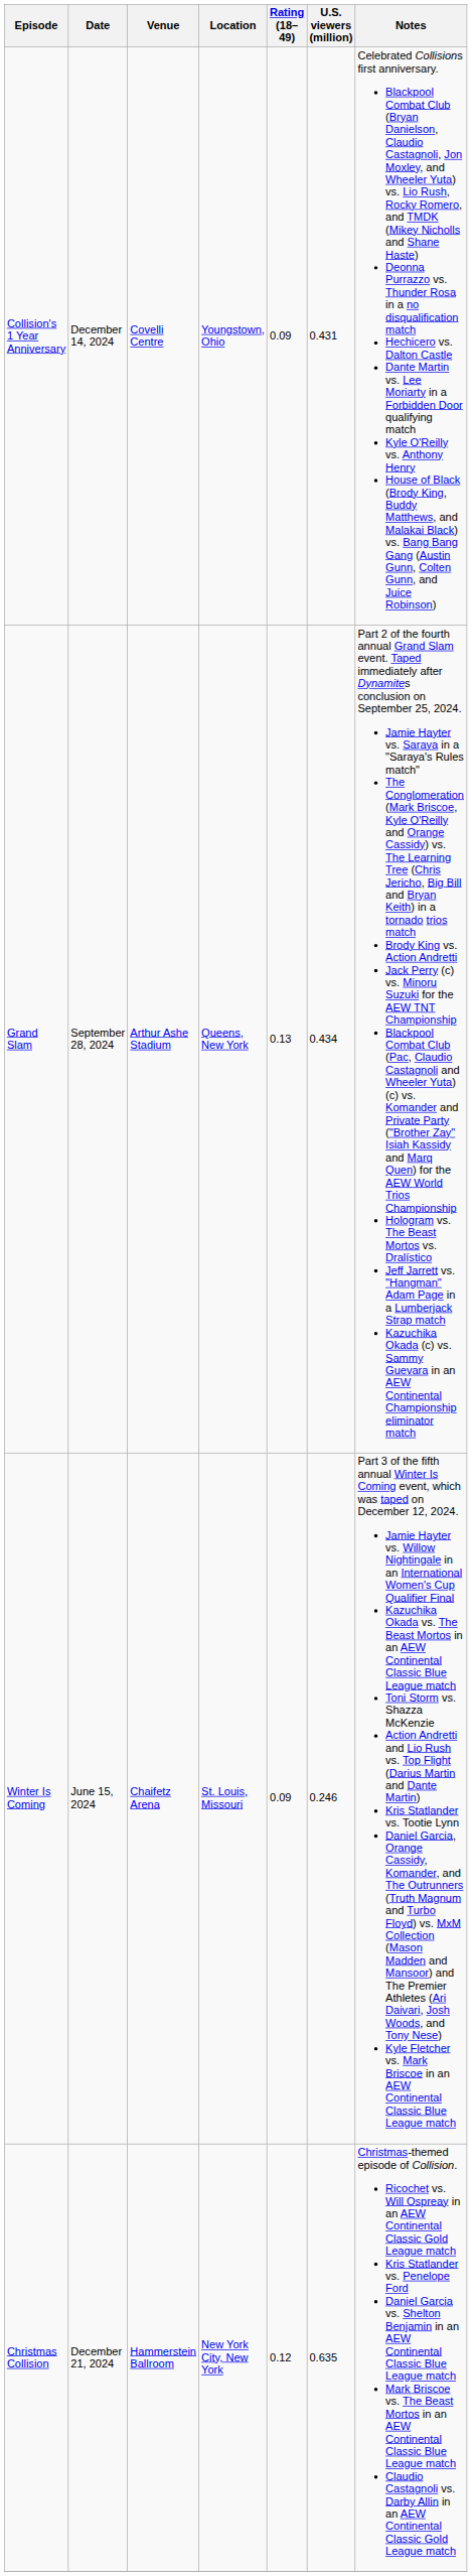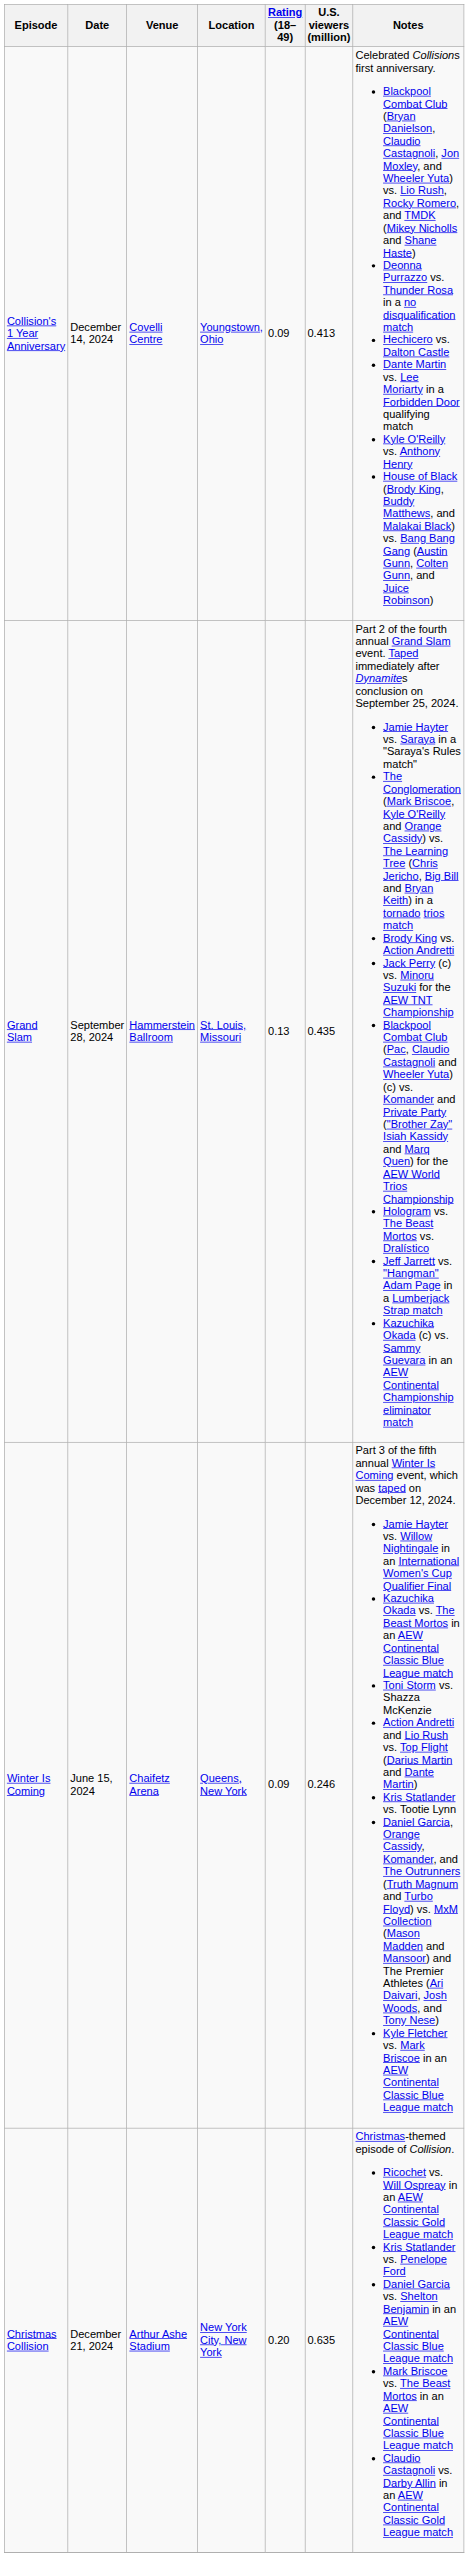 <table class="wikitable plainrowheaders sortable">
 <tr>
 <th>Episode</th>
 <th>Date</th>
 <th>Venue</th>
 <th>Location</th>
 <th><a href='#'>Rating</a><br>(18–49)</th>
 <th>U.S. viewers<br>(million)</th>
 <th>Notes</th>
 </tr>
 <tr>
 <td><a href='#'>Collision's 1 Year Anniversary</a></td>
 <td>December 14, 2024</td>
 <td><a href='#'>Covelli Centre</a></td>
 <td><a href='#'>Youngstown, Ohio</a></td>
 <td>0.09</td>
-<td>0.431</td>
+<td>0.413</td>
 <td>Celebrated <em>Collision</em>s first anniversary.<br><ul><li><a href='#'>Blackpool Combat Club</a> (<a href='#'>Bryan Danielson</a>, <a href='#'>Claudio Castagnoli</a>, <a href='#'>Jon Moxley</a>, and <a href='#'>Wheeler Yuta</a>) vs. <a href='#'>Lio Rush</a>, <a href='#'>Rocky Romero</a>, and <a href='#'>TMDK</a> (<a href='#'>Mikey Nicholls</a> and <a href='#'>Shane Haste</a>)</li><li><a href='#'>Deonna Purrazzo</a> vs. <a href='#'>Thunder Rosa</a> in a <a href='#'>no disqualification match</a></li><li><a href='#'>Hechicero</a> vs. <a href='#'>Dalton Castle</a></li><li><a href='#'>Dante Martin</a> vs. <a href='#'>Lee Moriarty</a> in a <a href='#'>Forbidden Door</a> qualifying match</li><li><a href='#'>Kyle O'Reilly</a> vs. <a href='#'>Anthony Henry</a></li><li><a href='#'>House of Black</a> (<a href='#'>Brody King</a>, <a href='#'>Buddy Matthews</a>, and <a href='#'>Malakai Black</a>) vs. <a href='#'>Bang Bang Gang</a> (<a href='#'>Austin Gunn</a>, <a href='#'>Colten Gunn</a>, and <a href='#'>Juice Robinson</a>)</li></ul></td>
 </tr>
 <tr>
 <td><a href='#'>Grand Slam</a></td>
 <td>September 28, 2024</td>
-<td><a href='#'>Arthur Ashe Stadium</a></td>
-<td><a href='#'>Queens, New York</a></td>
+<td><a href='#'>Hammerstein Ballroom</a></td>
+<td><a href='#'>St. Louis, Missouri</a></td>
 <td>0.13</td>
-<td>0.434</td>
+<td>0.435</td>
 <td>Part 2 of the fourth annual <a href='#'>Grand Slam</a> event. <a href='#'>Taped</a> immediately after <em><a href='#'>Dynamite</a></em>s conclusion on September 25, 2024.<br><ul><li><a href='#'>Jamie Hayter</a> vs. <a href='#'>Saraya</a> in a "Saraya's Rules match"</li><li><a href='#'>The Conglomeration</a> (<a href='#'>Mark Briscoe</a>, <a href='#'>Kyle O'Reilly</a> and <a href='#'>Orange Cassidy</a>) vs. <a href='#'>The Learning Tree</a> (<a href='#'>Chris Jericho</a>, <a href='#'>Big Bill</a> and <a href='#'>Bryan Keith</a>) in a <a href='#'>tornado</a> <a href='#'>trios match</a></li><li><a href='#'>Brody King</a> vs. <a href='#'>Action Andretti</a></li><li><a href='#'>Jack Perry</a> (c) vs. <a href='#'>Minoru Suzuki</a> for the <a href='#'>AEW TNT Championship</a></li><li><a href='#'>Blackpool Combat Club</a> (<a href='#'>Pac</a>, <a href='#'>Claudio Castagnoli</a> and <a href='#'>Wheeler Yuta</a>) (c) vs. <a href='#'>Komander</a> and <a href='#'>Private Party</a> (<a href='#'>"Brother Zay" Isiah Kassidy</a> and <a href='#'>Marq Quen</a>) for the <a href='#'>AEW World Trios Championship</a></li><li><a href='#'>Hologram</a> vs. <a href='#'>The Beast Mortos</a> vs. <a href='#'>Dralístico</a></li><li><a href='#'>Jeff Jarrett</a> vs. <a href='#'>"Hangman" Adam Page</a> in a <a href='#'>Lumberjack</a> <a href='#'>Strap match</a></li><li><a href='#'>Kazuchika Okada</a> (c) vs. <a href='#'>Sammy Guevara</a> in an <a href='#'>AEW Continental Championship</a> <a href='#'>eliminator match</a></li></ul></td>
 </tr>
 <tr>
 <td><a href='#'>Winter Is Coming</a></td>
 <td>June 15, 2024</td>
 <td><a href='#'>Chaifetz Arena</a></td>
-<td><a href='#'>St. Louis, Missouri</a></td>
+<td><a href='#'>Queens, New York</a></td>
 <td>0.09</td>
 <td>0.246</td>
 <td>Part 3 of the fifth annual <a href='#'>Winter Is Coming</a> event, which was <a href='#'>taped</a> on December 12, 2024.<br><ul><li><a href='#'>Jamie Hayter</a> vs. <a href='#'>Willow Nightingale</a> in an <a href='#'>International Women's Cup Qualifier Final</a></li><li><a href='#'>Kazuchika Okada</a> vs. <a href='#'>The Beast Mortos</a> in an <a href='#'>AEW Continental Classic Blue League match</a></li><li><a href='#'>Toni Storm</a> vs. Shazza McKenzie</li><li><a href='#'>Action Andretti</a> and <a href='#'>Lio Rush</a> vs. <a href='#'>Top Flight</a> (<a href='#'>Darius Martin</a> and <a href='#'>Dante Martin</a>)</li><li><a href='#'>Kris Statlander</a> vs. Tootie Lynn</li><li><a href='#'>Daniel Garcia</a>, <a href='#'>Orange Cassidy</a>, <a href='#'>Komander</a>, and <a href='#'>The Outrunners</a> (<a href='#'>Truth Magnum</a> and <a href='#'>Turbo Floyd</a>) vs. <a href='#'>MxM Collection</a> (<a href='#'>Mason Madden</a> and <a href='#'>Mansoor</a>) and The Premier Athletes (<a href='#'>Ari Daivari</a>, <a href='#'>Josh Woods</a>, and <a href='#'>Tony Nese</a>)</li><li><a href='#'>Kyle Fletcher</a> vs. <a href='#'>Mark Briscoe</a> in an <a href='#'>AEW Continental Classic Blue League match</a></li></ul></td>
 </tr>
 <tr>
 <td><a href='#'>Christmas Collision</a></td>
 <td>December 21, 2024</td>
-<td><a href='#'>Hammerstein Ballroom</a></td>
+<td><a href='#'>Arthur Ashe Stadium</a></td>
 <td><a href='#'>New York City, New York</a></td>
-<td>0.12</td>
+<td>0.20</td>
 <td>0.635</td>
 <td><a href='#'>Christmas</a>-themed episode of <em>Collision</em>.<br><ul><li><a href='#'>Ricochet</a> vs. <a href='#'>Will Ospreay</a> in an <a href='#'>AEW Continental Classic Gold League match</a></li><li><a href='#'>Kris Statlander</a> vs. <a href='#'>Penelope Ford</a></li><li><a href='#'>Daniel Garcia</a> vs. <a href='#'>Shelton Benjamin</a> in an <a href='#'>AEW Continental Classic Blue League match</a></li><li><a href='#'>Mark Briscoe</a> vs. <a href='#'>The Beast Mortos</a> in an <a href='#'>AEW Continental Classic Blue League match</a></li><li><a href='#'>Claudio Castagnoli</a> vs. <a href='#'>Darby Allin</a> in an <a href='#'>AEW Continental Classic Gold League match</a></li></ul></td>
 </tr>
 <tr>
 </tr>
 </table>
